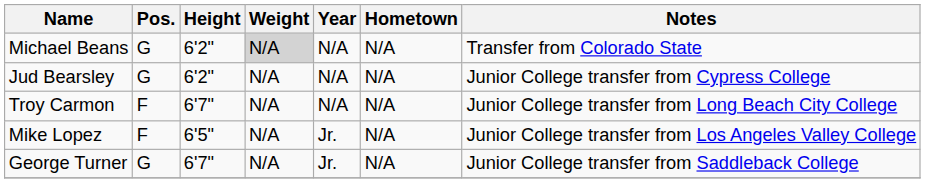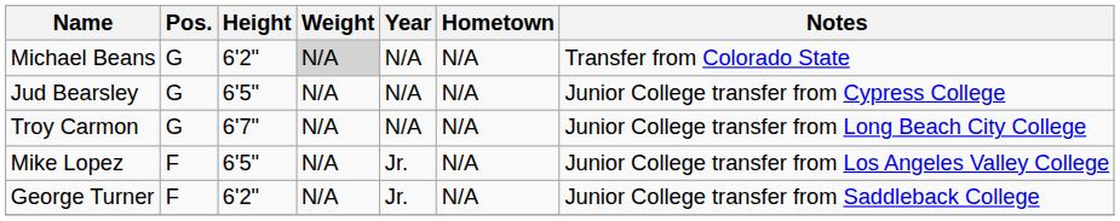 <table class="wikitable sortable" border="1">
 <tr>
 <th>Name</th>
 <th>Pos.</th>
 <th>Height</th>
 <th>Weight</th>
 <th>Year</th>
 <th>Hometown</th>
 <th class="unsortable">Notes</th>
 </tr>
 <tr>
 <td sortname>Michael Beans</td>
 <td>G</td>
 <td>6'2"</td>
 <td style="background: lightgrey;">N/A</td>
 <td>N/A</td>
 <td>N/A</td>
 <td>Transfer from <a href='#'>Colorado State</a></td>
 </tr>
 <tr>
 <td sortname>Jud Bearsley</td>
 <td>G</td>
-<td>6'2"</td>
+<td>6'5"</td>
 <td>N/A</td>
 <td>N/A</td>
 <td>N/A</td>
 <td>Junior College transfer from <a href='#'>Cypress College</a></td>
 </tr>
 <tr>
 <td sortname>Troy Carmon</td>
-<td>F</td>
+<td>G</td>
 <td>6'7"</td>
 <td>N/A</td>
 <td>N/A</td>
 <td>N/A</td>
 <td>Junior College transfer from <a href='#'>Long Beach City College</a></td>
 </tr>
 <tr>
 <td sortname>Mike Lopez</td>
 <td>F</td>
 <td>6'5"</td>
 <td>N/A</td>
 <td>Jr.</td>
 <td>N/A</td>
 <td>Junior College transfer from <a href='#'>Los Angeles Valley College</a></td>
 </tr>
 <tr>
 <td sortname>George Turner</td>
-<td>G</td>
-<td>6'7"</td>
+<td>F</td>
+<td>6'2"</td>
 <td>N/A</td>
 <td>Jr.</td>
 <td>N/A</td>
 <td>Junior College transfer from <a href='#'>Saddleback College</a></td>
 </tr>
 <tr>
 </tr>
 </table>
